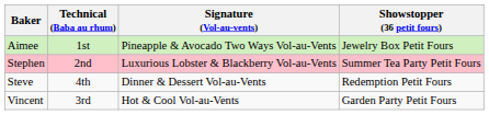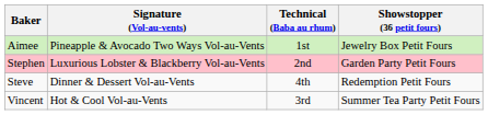 <table class="wikitable" style="text-align:center;">
 <tr>
 <th>Baker</th>
+<th>Signature<br><small>(<a href='#'>Vol-au-vents</a>)</small></th>
 <th>Technical<br><small>(<a href='#'>Baba au rhum</a>)</small></th>
-<th>Signature<br><small>(<a href='#'>Vol-au-vents</a>)</small></th>
 <th>Showstopper<br><small>(36 <a href='#'>petit fours</a>)</small></th>
 </tr>
 <tr style="background:#d0f0c0;">
 <td align="left">Aimee</td>
+<td align="left">Pineapple & Avocado Two Ways Vol-au-Vents</td>
 <td>1st</td>
-<td align="left">Pineapple & Avocado Two Ways Vol-au-Vents</td>
 <td align="left">Jewelry Box Petit Fours</td>
 </tr>
 <tr bgcolor=pink>
 <td align="left">Stephen</td>
+<td align="left">Luxurious Lobster & Blackberry Vol-au-Vents</td>
 <td>2nd</td>
-<td align="left">Luxurious Lobster & Blackberry Vol-au-Vents</td>
-<td align="left">Summer Tea Party Petit Fours</td>
+<td align="left">Garden Party Petit Fours</td>
 </tr>
 <tr>
 <td align="left">Steve</td>
+<td align="left">Dinner & Dessert Vol-au-Vents</td>
 <td>4th</td>
-<td align="left">Dinner & Dessert Vol-au-Vents</td>
 <td align="left">Redemption Petit Fours</td>
 </tr>
 <tr>
 <td align="left">Vincent</td>
+<td align="left">Hot & Cool Vol-au-Vents</td>
 <td>3rd</td>
-<td align="left">Hot & Cool Vol-au-Vents</td>
-<td align="left">Garden Party Petit Fours</td>
+<td align="left">Summer Tea Party Petit Fours</td>
 </tr>
 </table>
